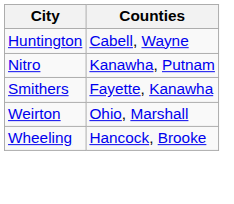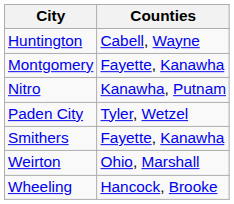 <table class="wikitable sortable">
 <tr>
 <th>City</th>
 <th>Counties</th>
 </tr>
 <tr>
 <td><a href='#'>Huntington</a></td>
 <td><a href='#'>Cabell</a>, <a href='#'>Wayne</a></td>
 </tr>
 <tr>
+<td><a href='#'>Montgomery</a></td>
+<td><a href='#'>Fayette</a>, <a href='#'>Kanawha</a></td>
+</tr>
+<tr>
 <td><a href='#'>Nitro</a></td>
 <td><a href='#'>Kanawha</a>, <a href='#'>Putnam</a></td>
+</tr>
+<tr>
+<td><a href='#'>Paden City</a></td>
+<td><a href='#'>Tyler</a>, <a href='#'>Wetzel</a></td>
 </tr>
 <tr>
 <td><a href='#'>Smithers</a></td>
 <td><a href='#'>Fayette</a>, <a href='#'>Kanawha</a></td>
 </tr>
 <tr>
 <td><a href='#'>Weirton</a></td>
 <td><a href='#'>Ohio</a>, <a href='#'>Marshall</a></td>
 </tr>
 <tr>
 <td><a href='#'>Wheeling</a></td>
 <td><a href='#'>Hancock</a>, <a href='#'>Brooke</a></td>
 </tr>
 </table>
